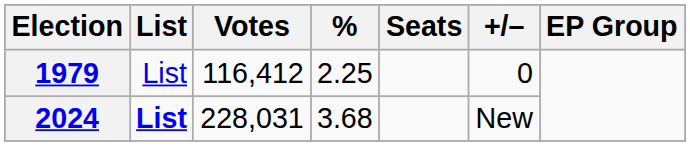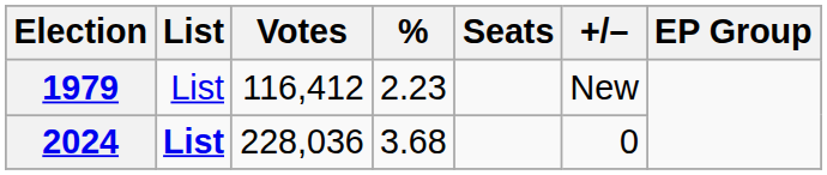 <table class="wikitable" style="text-align: right;">
 <tr>
 <th scope="col">Election</th>
 <th scope="col">List</th>
 <th scope="col">Votes</th>
 <th scope="col">%</th>
 <th scope="col">Seats</th>
 <th scope="col">+/–</th>
 <th scope="col">EP Group</th>
 </tr>
 <tr>
 <th scope="row"><a href='#'>1979</a></th>
 <td><a href='#'>List</a></td>
 <td>116,412</td>
-<td>2.25</td>
+<td>2.23</td>
 <td></td>
-<td> 0</td>
+<td>New</td>
 </tr>
 <tr>
 <th scope="row"><a href='#'>2024</a></th>
 <td><strong><a href='#'>List</a></strong></td>
-<td>228,031</td>
+<td>228,036</td>
 <td>3.68</td>
 <td></td>
-<td>New</td>
+<td> 0</td>
 </tr>
 </table>
